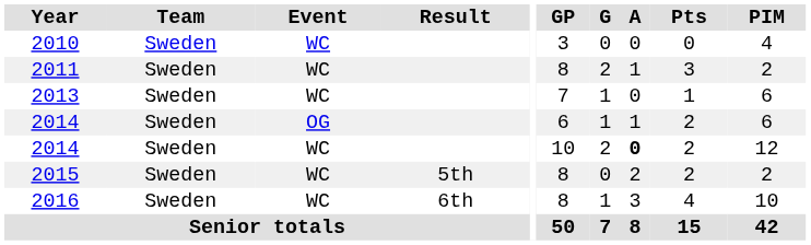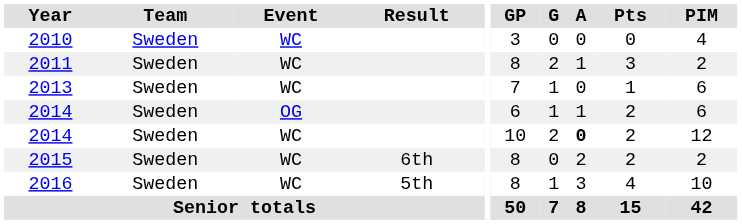 <table border="0" cellpadding="1" cellspacing="0" ID="Table3" style="text-align:center; width:40em">
 <tr ALIGN="center" bgcolor="#e0e0e0">
 <th>Year</th>
 <th>Team</th>
 <th>Event</th>
 <th>Result</th>
 <th rowspan="99" bgcolor="#ffffff"></th>
 <th>GP</th>
 <th>G</th>
 <th>A</th>
 <th>Pts</th>
 <th>PIM</th>
 </tr>
 <tr>
 <td><a href='#'>2010</a></td>
 <td><a href='#'>Sweden</a></td>
 <td><a href='#'>WC</a></td>
 <td></td>
 <td>3</td>
 <td>0</td>
 <td>0</td>
 <td>0</td>
 <td>4</td>
 </tr>
 <tr bgcolor="#f0f0f0">
 <td><a href='#'>2011</a></td>
 <td>Sweden</td>
 <td>WC</td>
 <td></td>
 <td>8</td>
 <td>2</td>
 <td>1</td>
 <td>3</td>
 <td>2</td>
 </tr>
 <tr>
 <td><a href='#'>2013</a></td>
 <td>Sweden</td>
 <td>WC</td>
 <td></td>
 <td>7</td>
 <td>1</td>
 <td>0</td>
 <td>1</td>
 <td>6</td>
 </tr>
 <tr ALIGN="center" bgcolor="#f0f0f0">
 <td><a href='#'>2014</a></td>
 <td>Sweden</td>
 <td><a href='#'>OG</a></td>
 <td></td>
 <td>6</td>
 <td>1</td>
 <td>1</td>
 <td>2</td>
 <td>6</td>
 </tr>
 <tr>
 <td><a href='#'>2014</a></td>
 <td>Sweden</td>
 <td>WC</td>
 <td></td>
 <td>10</td>
 <td>2</td>
 <td><strong>0</strong></td>
 <td>2</td>
 <td>12</td>
 </tr>
 <tr bgcolor="#f0f0f0">
 <td><a href='#'>2015</a></td>
 <td>Sweden</td>
 <td>WC</td>
-<td>5th</td>
+<td>6th</td>
 <td>8</td>
 <td>0</td>
 <td>2</td>
 <td>2</td>
 <td>2</td>
 </tr>
 <tr>
 <td><a href='#'>2016</a></td>
 <td>Sweden</td>
 <td>WC</td>
-<td>6th</td>
+<td>5th</td>
 <td>8</td>
 <td>1</td>
 <td>3</td>
 <td>4</td>
 <td>10</td>
 </tr>
 <tr bgcolor="#e0e0e0">
 <th colspan="4">Senior totals</th>
 <th>50</th>
 <th>7</th>
 <th>8</th>
 <th>15</th>
 <th>42</th>
 </tr>
 </table>
